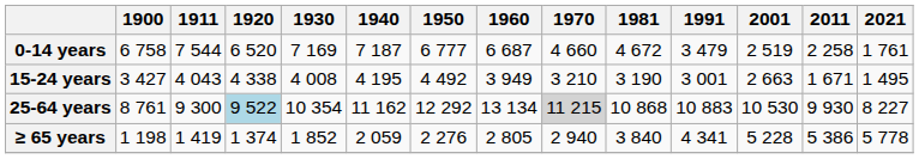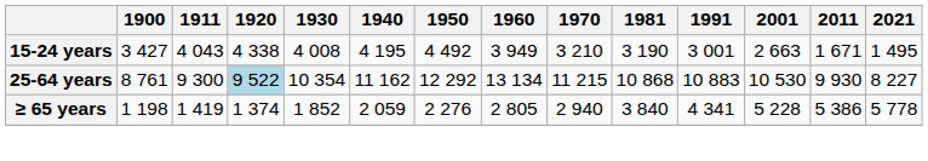 <table class="wikitable" style="text-align:center">
 <tr>
 <th></th>
 <th>1900</th>
 <th>1911</th>
 <th>1920</th>
 <th>1930</th>
 <th>1940</th>
 <th>1950</th>
 <th>1960</th>
 <th>1970</th>
 <th>1981</th>
 <th>1991</th>
 <th>2001</th>
 <th>2011</th>
 <th>2021</th>
-</tr>
-<tr>
-<th>0-14 years</th>
-<td>6 758</td>
-<td>7 544</td>
-<td>6 520</td>
-<td>7 169</td>
-<td>7 187</td>
-<td>6 777</td>
-<td>6 687</td>
-<td>4 660</td>
-<td>4 672</td>
-<td>3 479</td>
-<td>2 519</td>
-<td>2 258</td>
-<td align="center">1 761</td>
 </tr>
 <tr>
 <th>15-24 years</th>
 <td>3 427</td>
 <td>4 043</td>
 <td>4 338</td>
 <td>4 008</td>
 <td>4 195</td>
 <td>4 492</td>
 <td>3 949</td>
 <td>3 210</td>
 <td>3 190</td>
 <td>3 001</td>
 <td>2 663</td>
 <td>1 671</td>
 <td align="center">1 495</td>
 </tr>
 <tr>
 <th>25-64 years</th>
 <td>8 761</td>
 <td>9 300</td>
 <td style="background: lightblue;">9 522</td>
 <td>10 354</td>
 <td>11 162</td>
 <td>12 292</td>
 <td>13 134</td>
-<td style="background: lightgrey;">11 215</td>
+<td>11 215</td>
 <td>10 868</td>
 <td>10 883</td>
 <td>10 530</td>
 <td>9 930</td>
 <td align="center">8 227</td>
 </tr>
 <tr>
 <th>≥ 65 years</th>
 <td>1 198</td>
 <td>1 419</td>
 <td>1 374</td>
 <td>1 852</td>
 <td>2 059</td>
 <td>2 276</td>
 <td>2 805</td>
 <td>2 940</td>
 <td>3 840</td>
 <td>4 341</td>
 <td>5 228</td>
 <td>5 386</td>
 <td align="center">5 778</td>
 </tr>
 <tr>
 </tr>
 </table>
